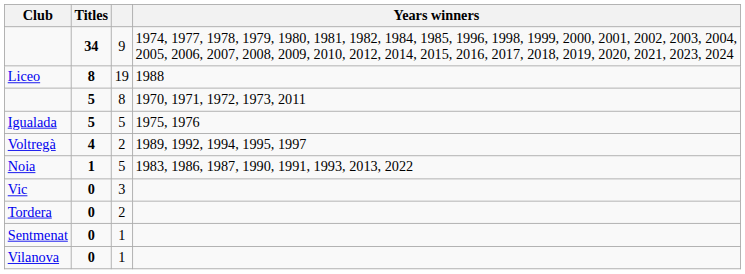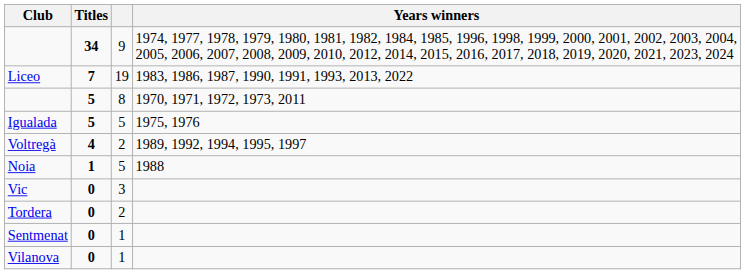 <table class="wikitable">
 <tr>
 <th>Club</th>
 <th>Titles</th>
 <th></th>
 <th>Years winners</th>
 </tr>
 <tr>
 <td></td>
 <td align=center><strong>34</strong></td>
 <td align=center>9</td>
 <td>1974, 1977, 1978, 1979, 1980, 1981, 1982, 1984, 1985, 1996, 1998, 1999, 2000, 2001, 2002, 2003, 2004,<br>2005, 2006, 2007, 2008, 2009, 2010, 2012, 2014, 2015, 2016, 2017, 2018, 2019, 2020, 2021, 2023, 2024</td>
 </tr>
 <tr>
 <td><a href='#'>Liceo</a></td>
-<td align=center><strong>8</strong></td>
+<td align=center><strong>7</strong></td>
 <td align=center>19</td>
-<td>1988</td>
+<td>1983, 1986, 1987, 1990, 1991, 1993, 2013, 2022</td>
 </tr>
 <tr>
 <td></td>
 <td align=center><strong>5</strong></td>
 <td align=center>8</td>
 <td>1970, 1971, 1972, 1973, 2011</td>
 </tr>
 <tr>
 <td><a href='#'>Igualada</a></td>
 <td align=center><strong>5</strong></td>
 <td align=center>5</td>
 <td>1975, 1976</td>
 </tr>
 <tr>
 <td><a href='#'>Voltregà</a></td>
 <td align=center><strong>4</strong></td>
 <td align=center>2</td>
 <td>1989, 1992, 1994, 1995, 1997</td>
 </tr>
 <tr>
 <td><a href='#'>Noia</a></td>
 <td align=center><strong>1</strong></td>
 <td align=center>5</td>
-<td>1983, 1986, 1987, 1990, 1991, 1993, 2013, 2022</td>
+<td>1988</td>
 </tr>
 <tr>
 <td><a href='#'>Vic</a></td>
 <td align=center><strong>0</strong></td>
 <td align=center>3</td>
 <td></td>
 </tr>
 <tr>
 <td><a href='#'>Tordera</a></td>
 <td align=center><strong>0</strong></td>
 <td align=center>2</td>
 <td></td>
 </tr>
 <tr>
 <td><a href='#'>Sentmenat</a></td>
 <td align=center><strong>0</strong></td>
 <td align=center>1</td>
 <td></td>
 </tr>
 <tr>
 <td><a href='#'>Vilanova</a></td>
 <td align=center><strong>0</strong></td>
 <td align=center>1</td>
 <td></td>
 </tr>
 </table>
